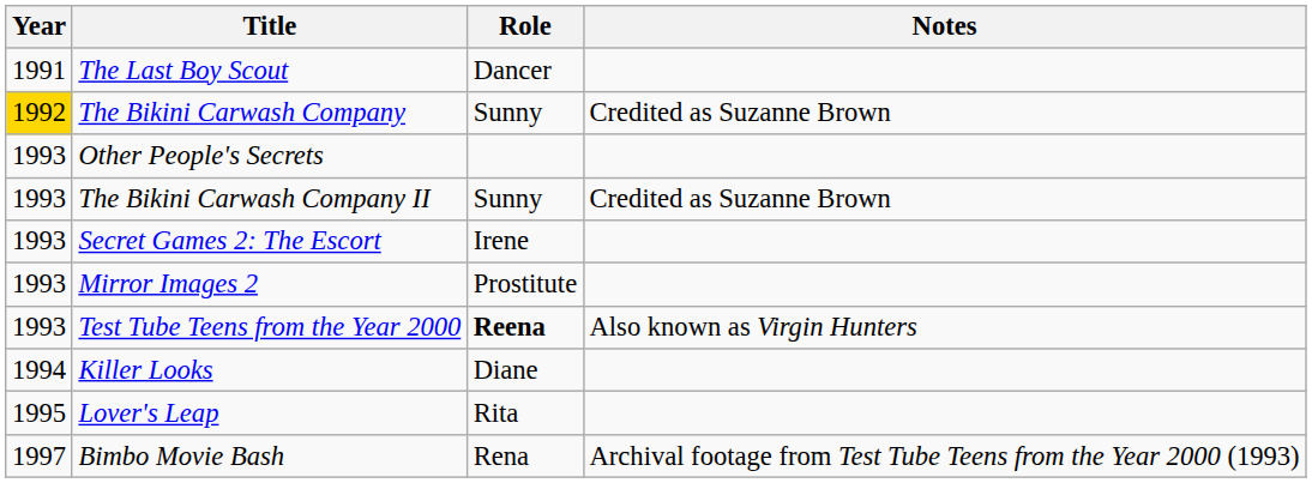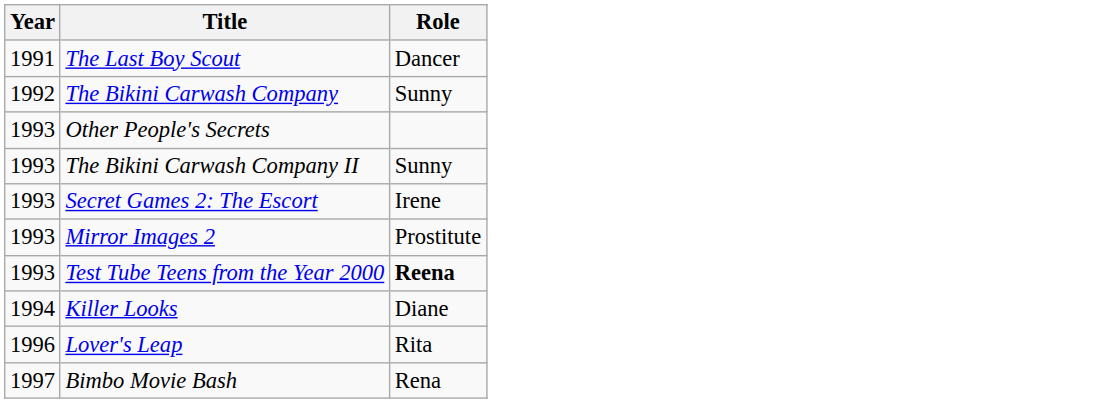 <table class="wikitable sortable">
 <tr>
 <th>Year</th>
 <th>Title</th>
 <th>Role</th>
-<th class="unsortable">Notes</th>
 </tr>
 <tr>
 <td>1991</td>
 <td><em><a href='#'>The Last Boy Scout</a></em></td>
 <td>Dancer</td>
-<td></td>
 </tr>
 <tr>
-<td style="background: gold;">1992</td>
+<td>1992</td>
 <td><em><a href='#'>The Bikini Carwash Company</a></em></td>
 <td>Sunny</td>
-<td>Credited as Suzanne Brown</td>
 </tr>
 <tr>
 <td>1993</td>
 <td><em>Other People's Secrets</em></td>
-<td></td>
 <td></td>
 </tr>
 <tr>
 <td>1993</td>
 <td><em>The Bikini Carwash Company II</em></td>
 <td>Sunny</td>
-<td>Credited as Suzanne Brown</td>
 </tr>
 <tr>
 <td>1993</td>
 <td><em><a href='#'>Secret Games 2: The Escort</a></em></td>
 <td>Irene</td>
-<td></td>
 </tr>
 <tr>
 <td>1993</td>
 <td><em><a href='#'>Mirror Images 2</a></em></td>
 <td>Prostitute</td>
-<td></td>
 </tr>
 <tr>
 <td>1993</td>
 <td><em><a href='#'>Test Tube Teens from the Year 2000</a></em></td>
 <td><strong>Reena</strong></td>
-<td>Also known as <em>Virgin Hunters</em></td>
 </tr>
 <tr>
 <td>1994</td>
 <td><em><a href='#'>Killer Looks</a></em></td>
 <td>Diane</td>
-<td></td>
 </tr>
 <tr>
-<td>1995</td>
+<td>1996</td>
 <td><em><a href='#'>Lover's Leap</a></em></td>
 <td>Rita</td>
-<td></td>
 </tr>
 <tr>
 <td>1997</td>
 <td><em>Bimbo Movie Bash</em></td>
 <td>Rena</td>
-<td>Archival footage from <em>Test Tube Teens from the Year 2000</em> (1993)</td>
 </tr>
 </table>
